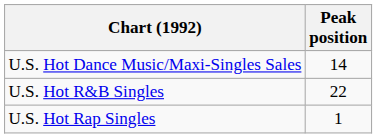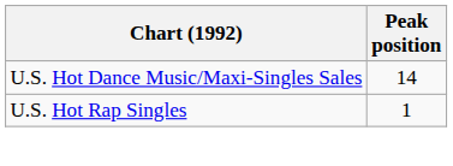 <table class="wikitable sortable">
 <tr>
 <th>Chart (1992)</th>
 <th>Peak<br>position</th>
 </tr>
 <tr>
 <td>U.S. <a href='#'>Hot Dance Music/Maxi-Singles Sales</a></td>
 <td align="center">14</td>
 </tr>
 <tr>
-<td>U.S. <a href='#'>Hot R&B Singles</a></td>
-<td align="center">22</td>
-</tr>
-<tr>
 <td>U.S. <a href='#'>Hot Rap Singles</a></td>
 <td align="center">1</td>
 </tr>
 </table>
